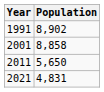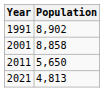 <table class="wikitable">
 <tr>
 <th>Year</th>
 <th>Population</th>
 </tr>
 <tr>
 <td>1991</td>
 <td>8,902</td>
 </tr>
 <tr>
 <td>2001</td>
 <td>8,858</td>
 </tr>
 <tr>
 <td>2011</td>
 <td>5,650</td>
 </tr>
 <tr>
 <td>2021</td>
-<td>4,831</td>
+<td>4,813</td>
 </tr>
 </table>
